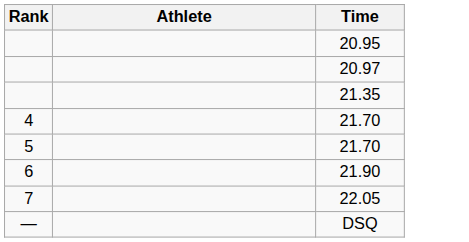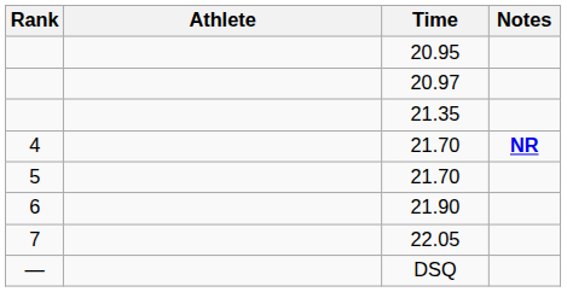 <table class="wikitable sortable" style="text-align:center">
 <tr>
 <th width=40>Rank</th>
 <th width=250>Athlete</th>
 <th width=80>Time</th>
+<th width=50>Notes</th>
 </tr>
 <tr>
 <td></td>
 <td align=left></td>
 <td>20.95</td>
+<td></td>
 </tr>
 <tr 5>
 <td></td>
 <td align=left></td>
 <td>20.97</td>
+<td></td>
 </tr>
 <tr>
 <td></td>
 <td align=left></td>
 <td>21.35</td>
+<td></td>
 </tr>
 <tr>
 <td>4</td>
 <td align=left></td>
 <td>21.70</td>
+<td><strong><a href='#'>NR</a></strong></td>
 </tr>
 <tr>
 <td>5</td>
 <td align=left></td>
 <td>21.70</td>
+<td></td>
 </tr>
 <tr>
 <td>6</td>
 <td align=left></td>
 <td>21.90</td>
+<td></td>
 </tr>
 <tr>
 <td>7</td>
 <td align=left></td>
 <td>22.05</td>
+<td></td>
 </tr>
 <tr>
 <td>—</td>
 <td align=left></td>
 <td>DSQ</td>
+<td></td>
 </tr>
 </table>
